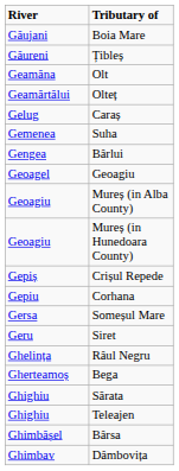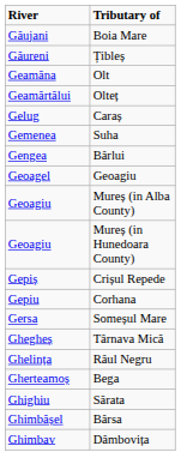 <table class="wikitable">
 <tr>
 <td width="100pt"><strong>River</strong></td>
 <td width="100pt"><strong>Tributary of</strong></td>
 </tr>
 <tr>
 <td><a href='#'>Găujani</a></td>
 <td>Boia Mare</td>
 </tr>
 <tr>
 <td><a href='#'>Găureni</a></td>
 <td>Țibleș</td>
 </tr>
 <tr>
 <td><a href='#'>Geamăna</a></td>
 <td>Olt</td>
 </tr>
 <tr>
 <td><a href='#'>Geamărtălui</a></td>
 <td>Olteț</td>
 </tr>
 <tr>
 <td><a href='#'>Gelug</a></td>
 <td>Caraș</td>
 </tr>
 <tr>
 <td><a href='#'>Gemenea</a></td>
 <td>Suha</td>
 </tr>
 <tr>
 <td><a href='#'>Gengea</a></td>
 <td>Bârlui</td>
 </tr>
 <tr>
 <td><a href='#'>Geoagel</a></td>
 <td>Geoagiu</td>
 </tr>
 <tr>
 <td><a href='#'>Geoagiu</a></td>
 <td>Mureș (in Alba County)</td>
 </tr>
 <tr>
 <td><a href='#'>Geoagiu</a></td>
 <td>Mureș (in Hunedoara County)</td>
 </tr>
 <tr>
 <td><a href='#'>Gepiș</a></td>
 <td>Crișul Repede</td>
 </tr>
 <tr>
 <td><a href='#'>Gepiu</a></td>
 <td>Corhana</td>
 </tr>
 <tr>
 <td><a href='#'>Gersa</a></td>
 <td>Someșul Mare</td>
 </tr>
 <tr>
-<td><a href='#'>Geru</a></td>
-<td>Siret</td>
+<td><a href='#'>Ghegheș</a></td>
+<td>Târnava Mică</td>
 </tr>
 <tr>
 <td><a href='#'>Ghelința</a></td>
 <td>Râul Negru</td>
 </tr>
 <tr>
 <td><a href='#'>Gherteamoș</a></td>
 <td>Bega</td>
 </tr>
 <tr>
 <td><a href='#'>Ghighiu</a></td>
 <td>Sărata</td>
 </tr>
 <tr>
-<td><a href='#'>Ghighiu</a></td>
-<td>Teleajen</td>
-</tr>
-<tr>
 <td><a href='#'>Ghimbășel</a></td>
 <td>Bârsa</td>
 </tr>
 <tr>
 <td><a href='#'>Ghimbav</a></td>
 <td>Dâmbovița</td>
 </tr>
 </table>
